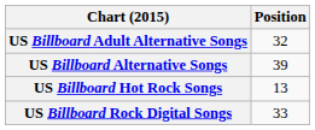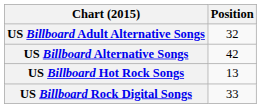 <table class="wikitable plainrowheaders sortable">
 <tr>
 <th>Chart (2015)</th>
 <th>Position</th>
 </tr>
 <tr>
 <th scope="row">US <a href='#'><em>Billboard</em> Adult Alternative Songs</a></th>
 <td style="text-align:center;">32</td>
 </tr>
 <tr>
 <th scope="row">US <a href='#'><em>Billboard</em> Alternative Songs</a></th>
-<td style="text-align:center;">39</td>
+<td style="text-align:center;">42</td>
 </tr>
 <tr>
 <th scope="row">US <a href='#'><em>Billboard</em> Hot Rock Songs</a></th>
 <td style="text-align:center;">13</td>
 </tr>
 <tr>
 <th scope="row">US <a href='#'><em>Billboard</em> Rock Digital Songs</a></th>
 <td style="text-align:center;">33</td>
 </tr>
 </table>
